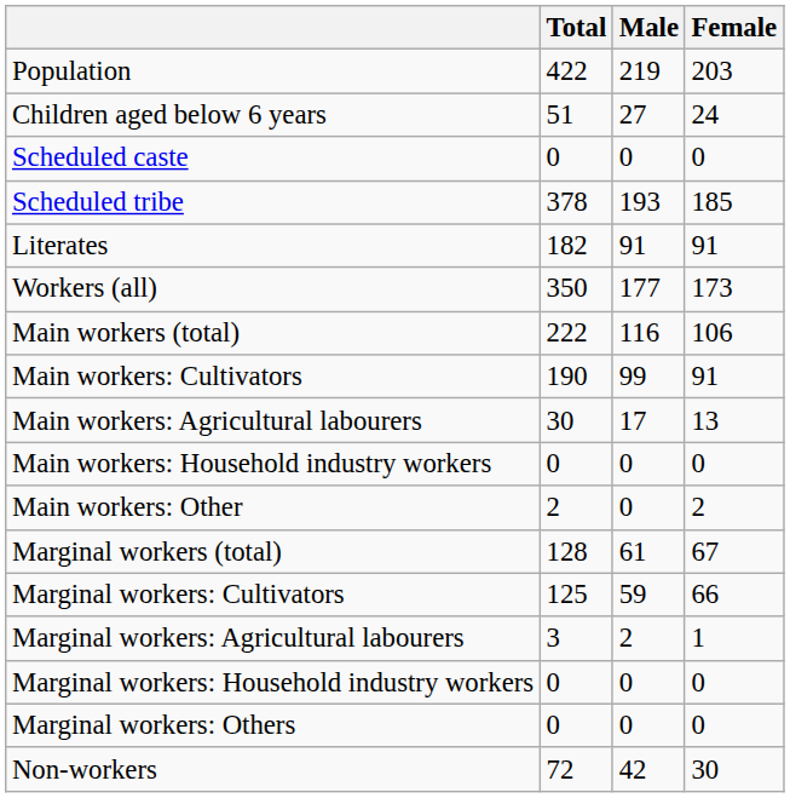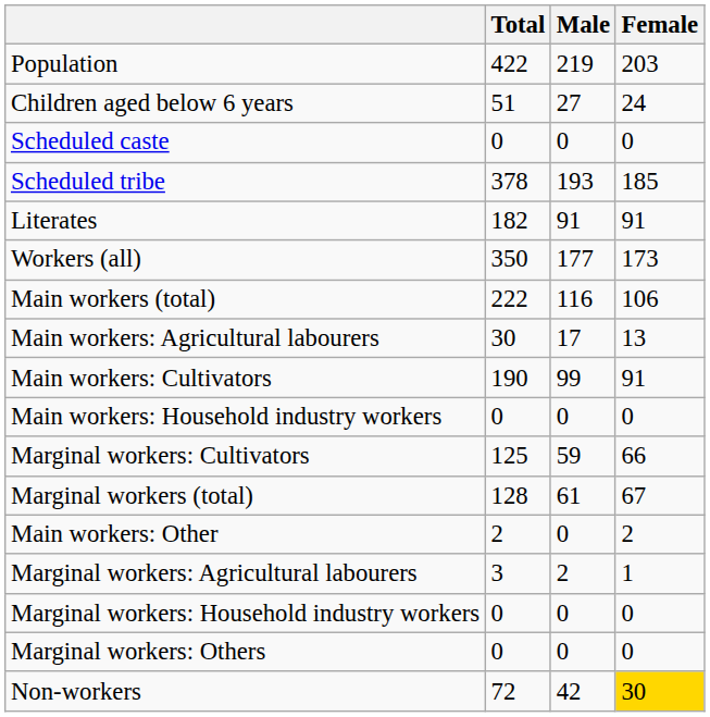 <table class="wikitable sortable">
 <tr>
 <th></th>
 <th>Total</th>
 <th>Male</th>
 <th>Female</th>
 </tr>
 <tr>
 <td>Population</td>
 <td>422</td>
 <td>219</td>
 <td>203</td>
 </tr>
 <tr>
 <td>Children aged below 6 years</td>
 <td>51</td>
 <td>27</td>
 <td>24</td>
 </tr>
 <tr>
 <td><a href='#'>Scheduled caste</a></td>
 <td>0</td>
 <td>0</td>
 <td>0</td>
 </tr>
 <tr>
 <td><a href='#'>Scheduled tribe</a></td>
 <td>378</td>
 <td>193</td>
 <td>185</td>
 </tr>
 <tr>
 <td>Literates</td>
 <td>182</td>
 <td>91</td>
 <td>91</td>
 </tr>
 <tr>
 <td>Workers (all)</td>
 <td>350</td>
 <td>177</td>
 <td>173</td>
 </tr>
 <tr>
 <td>Main workers (total)</td>
 <td>222</td>
 <td>116</td>
 <td>106</td>
 </tr>
 <tr>
+<td>Main workers: Agricultural labourers</td>
+<td>30</td>
+<td>17</td>
+<td>13</td>
+</tr>
+<tr>
 <td>Main workers: Cultivators</td>
 <td>190</td>
 <td>99</td>
 <td>91</td>
-</tr>
-<tr>
-<td>Main workers: Agricultural labourers</td>
-<td>30</td>
-<td>17</td>
-<td>13</td>
 </tr>
 <tr>
 <td>Main workers: Household industry workers</td>
 <td>0</td>
 <td>0</td>
 <td>0</td>
 </tr>
 <tr>
-<td>Main workers: Other</td>
-<td>2</td>
-<td>0</td>
-<td>2</td>
+<td>Marginal workers: Cultivators</td>
+<td>125</td>
+<td>59</td>
+<td>66</td>
 </tr>
 <tr>
 <td>Marginal workers (total)</td>
 <td>128</td>
 <td>61</td>
 <td>67</td>
 </tr>
 <tr>
-<td>Marginal workers: Cultivators</td>
-<td>125</td>
-<td>59</td>
-<td>66</td>
+<td>Main workers: Other</td>
+<td>2</td>
+<td>0</td>
+<td>2</td>
 </tr>
 <tr>
 <td>Marginal workers: Agricultural labourers</td>
 <td>3</td>
 <td>2</td>
 <td>1</td>
 </tr>
 <tr>
 <td>Marginal workers: Household industry workers</td>
 <td>0</td>
 <td>0</td>
 <td>0</td>
 </tr>
 <tr>
 <td>Marginal workers: Others</td>
 <td>0</td>
 <td>0</td>
 <td>0</td>
 </tr>
 <tr>
 <td>Non-workers</td>
 <td>72</td>
 <td>42</td>
-<td>30</td>
+<td style="background: gold;">30</td>
 </tr>
 </table>
